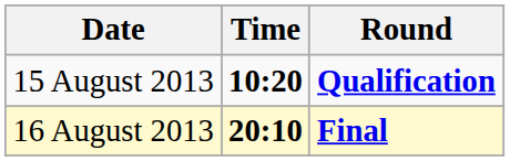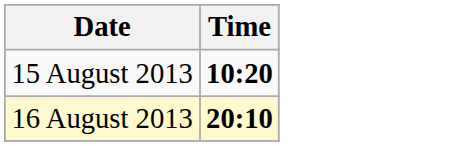 <table class="wikitable">
 <tr>
 <th>Date</th>
 <th>Time</th>
-<th>Round</th>
 </tr>
 <tr>
 <td>15 August 2013</td>
 <td><strong>10:20</strong></td>
-<td><strong><a href='#'>Qualification</a></strong></td>
 </tr>
 <tr style=background:lemonchiffon>
 <td>16 August 2013</td>
 <td><strong>20:10</strong></td>
-<td><strong><a href='#'>Final</a></strong></td>
 </tr>
 </table>
